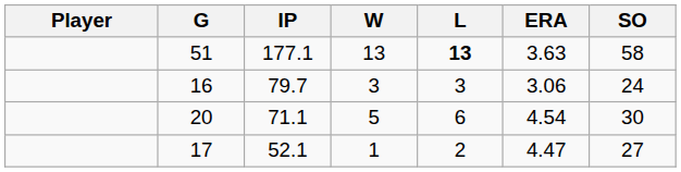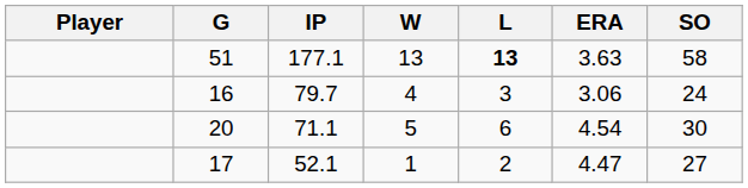 <table class="wikitable sortable" style="text-align:center">
 <tr>
 <th bgcolor="#DDDDFF" width="16%">Player</th>
 <th bgcolor="#DDDDFF" width="9%">G</th>
 <th bgcolor="#DDDDFF" width="9%">IP</th>
 <th bgcolor="#DDDDFF" width="9%">W</th>
 <th bgcolor="#DDDDFF" width="9%">L</th>
 <th bgcolor="#DDDDFF" width="9%">ERA</th>
 <th bgcolor="#DDDDFF" width="9%">SO</th>
 </tr>
 <tr>
 <td></td>
 <td>51</td>
 <td>177.1</td>
 <td>13</td>
 <td><strong>13</strong></td>
 <td>3.63</td>
 <td>58</td>
 </tr>
 <tr>
 <td></td>
 <td>16</td>
 <td>79.7</td>
-<td>3</td>
+<td>4</td>
 <td>3</td>
 <td>3.06</td>
 <td>24</td>
 </tr>
 <tr>
 <td></td>
 <td>20</td>
 <td>71.1</td>
 <td>5</td>
 <td>6</td>
 <td>4.54</td>
 <td>30</td>
 </tr>
 <tr>
 <td></td>
 <td>17</td>
 <td>52.1</td>
 <td>1</td>
 <td>2</td>
 <td>4.47</td>
 <td>27</td>
 </tr>
 </table>
